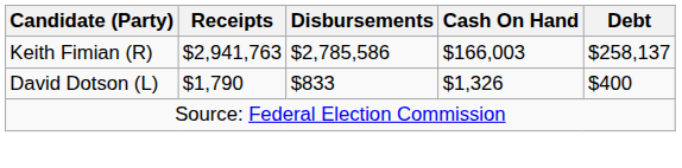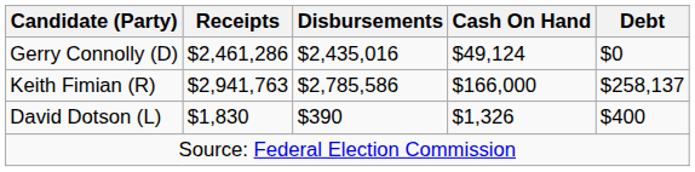 <table class="wikitable sortable">
 <tr>
 <th>Candidate (Party)</th>
 <th>Receipts</th>
 <th>Disbursements</th>
 <th>Cash On Hand</th>
 <th>Debt</th>
 </tr>
 <tr>
+<td>Gerry Connolly (D)</td>
+<td>$2,461,286</td>
+<td>$2,435,016</td>
+<td>$49,124</td>
+<td>$0</td>
+</tr>
+<tr>
 <td>Keith Fimian (R)</td>
 <td>$2,941,763</td>
 <td>$2,785,586</td>
-<td>$166,003</td>
+<td>$166,000</td>
 <td>$258,137</td>
 </tr>
 <tr>
 <td>David Dotson (L)</td>
-<td>$1,790</td>
-<td>$833</td>
+<td>$1,830</td>
+<td>$390</td>
 <td>$1,326</td>
 <td>$400</td>
 </tr>
 <tr align=center>
 <td colspan="5">Source: <a href='#'>Federal Election Commission</a></td>
 </tr>
 </table>
